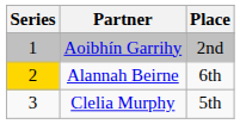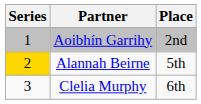 <table class="wikitable sortable" style="margin:auto; text-align:center;">
 <tr>
 <th>Series</th>
 <th>Partner</th>
 <th>Place</th>
 </tr>
 <tr>
 </tr>
 <tr bgcolor="silver">
 <td>1</td>
 <td><a href='#'>Aoibhín Garrihy</a></td>
 <td>2nd</td>
 </tr>
 <tr>
 <td style="background: gold;">2</td>
 <td><a href='#'>Alannah Beirne</a></td>
-<td>6th</td>
+<td>5th</td>
 </tr>
 <tr>
 <td>3</td>
 <td><a href='#'>Clelia Murphy</a></td>
-<td>5th</td>
+<td>6th</td>
 </tr>
 </table>
